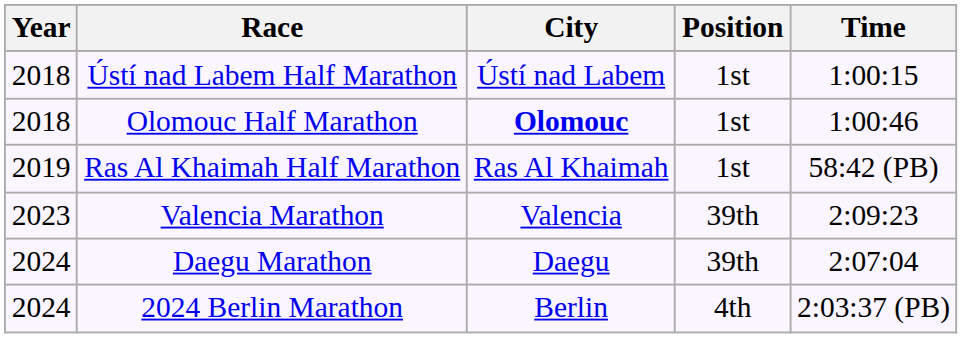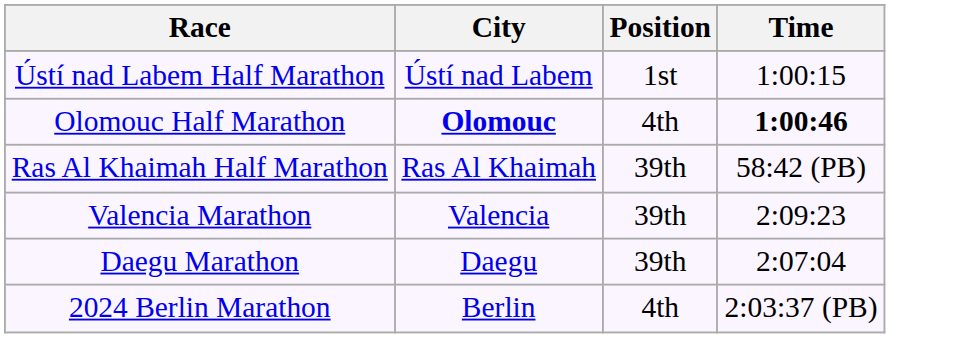 <table class="wikitable" style="text-align:center; background:#faf5ff;">
 <tr>
-<th>Year</th>
 <th>Race</th>
 <th>City</th>
 <th>Position</th>
 <th>Time</th>
 </tr>
 <tr>
-<td>2018</td>
 <td><a href='#'>Ústí nad Labem Half Marathon</a></td>
 <td><a href='#'>Ústí nad Labem</a></td>
 <td>1st</td>
 <td>1:00:15</td>
 </tr>
 <tr>
-<td>2018</td>
 <td><a href='#'>Olomouc Half Marathon</a></td>
 <td><strong><a href='#'>Olomouc</a></strong></td>
-<td>1st</td>
-<td>1:00:46</td>
+<td>4th</td>
+<td><strong>1:00:46</strong></td>
 </tr>
 <tr>
-<td>2019</td>
 <td><a href='#'>Ras Al Khaimah Half Marathon</a></td>
 <td><a href='#'>Ras Al Khaimah</a></td>
-<td>1st</td>
+<td>39th</td>
 <td>58:42 (PB)</td>
 </tr>
 <tr>
-<td>2023</td>
 <td><a href='#'>Valencia Marathon</a></td>
 <td><a href='#'>Valencia</a></td>
 <td>39th</td>
 <td>2:09:23</td>
 </tr>
 <tr>
-<td>2024</td>
 <td><a href='#'>Daegu Marathon</a></td>
 <td><a href='#'>Daegu</a></td>
 <td>39th</td>
 <td>2:07:04</td>
 </tr>
 <tr>
-<td>2024</td>
 <td><a href='#'>2024 Berlin Marathon</a></td>
 <td><a href='#'>Berlin</a></td>
 <td>4th</td>
 <td>2:03:37 (PB)</td>
 </tr>
 </table>
